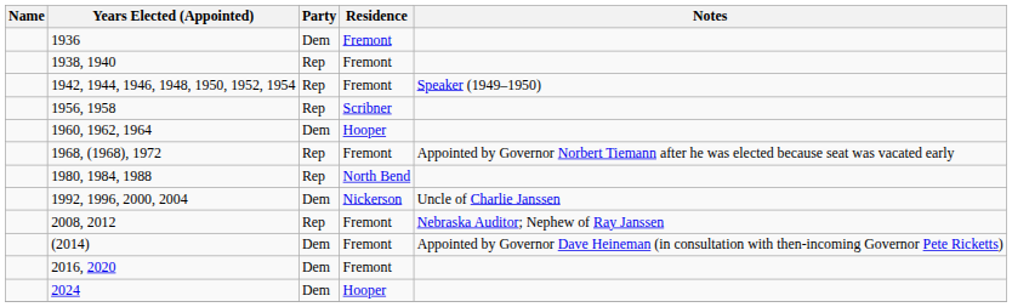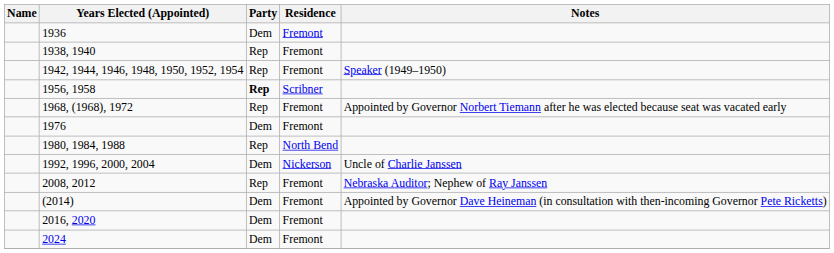 <table class="wikitable sortable">
 <tr>
 <th>Name</th>
 <th>Years Elected (Appointed)</th>
 <th>Party</th>
 <th>Residence</th>
 <th>Notes</th>
 </tr>
 <tr>
 <td></td>
 <td>1936</td>
 <td>Dem</td>
 <td><a href='#'>Fremont</a></td>
 <td></td>
 </tr>
 <tr>
 <td></td>
 <td>1938, 1940</td>
 <td>Rep</td>
 <td>Fremont</td>
 <td></td>
 </tr>
 <tr>
 <td></td>
 <td>1942, 1944, 1946, 1948, 1950, 1952, 1954</td>
 <td>Rep</td>
 <td>Fremont</td>
 <td><a href='#'>Speaker</a> (1949–1950)</td>
 </tr>
 <tr>
 <td></td>
 <td>1956, 1958</td>
-<td>Rep</td>
+<td><strong>Rep</strong></td>
 <td><a href='#'>Scribner</a></td>
-<td></td>
-</tr>
-<tr>
-<td></td>
-<td>1960, 1962, 1964</td>
-<td>Dem</td>
-<td><a href='#'>Hooper</a></td>
 <td></td>
 </tr>
 <tr>
 <td></td>
 <td>1968, (1968), 1972</td>
 <td>Rep</td>
 <td>Fremont</td>
 <td>Appointed by Governor <a href='#'>Norbert Tiemann</a> after he was elected because seat was vacated early</td>
+</tr>
+<tr>
+<td></td>
+<td>1976</td>
+<td>Dem</td>
+<td>Fremont</td>
+<td></td>
 </tr>
 <tr>
 <td></td>
 <td>1980, 1984, 1988</td>
 <td>Rep</td>
 <td><a href='#'>North Bend</a></td>
 <td></td>
 </tr>
 <tr>
 <td></td>
 <td>1992, 1996, 2000, 2004</td>
 <td>Dem</td>
 <td><a href='#'>Nickerson</a></td>
 <td>Uncle of <a href='#'>Charlie Janssen</a></td>
 </tr>
 <tr>
 <td></td>
 <td>2008, 2012</td>
 <td>Rep</td>
 <td>Fremont</td>
 <td><a href='#'>Nebraska Auditor</a>; Nephew of <a href='#'>Ray Janssen</a></td>
 </tr>
 <tr>
 <td></td>
 <td>(2014)</td>
 <td>Dem</td>
 <td>Fremont</td>
 <td>Appointed by Governor <a href='#'>Dave Heineman</a> (in consultation with then-incoming Governor <a href='#'>Pete Ricketts</a>)</td>
 </tr>
 <tr>
 <td></td>
 <td>2016, <a href='#'>2020</a></td>
 <td>Dem</td>
 <td>Fremont</td>
 <td></td>
 </tr>
 <tr>
 <td></td>
 <td><a href='#'>2024</a></td>
 <td>Dem</td>
-<td><a href='#'>Hooper</a></td>
+<td>Fremont</td>
 <td></td>
 </tr>
 <tr>
 </tr>
 </table>
